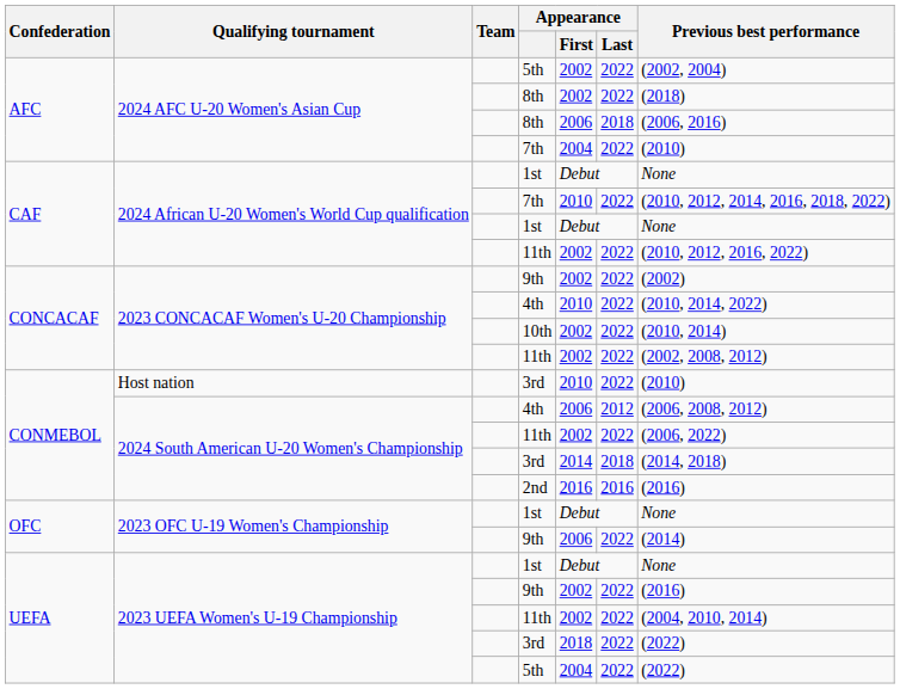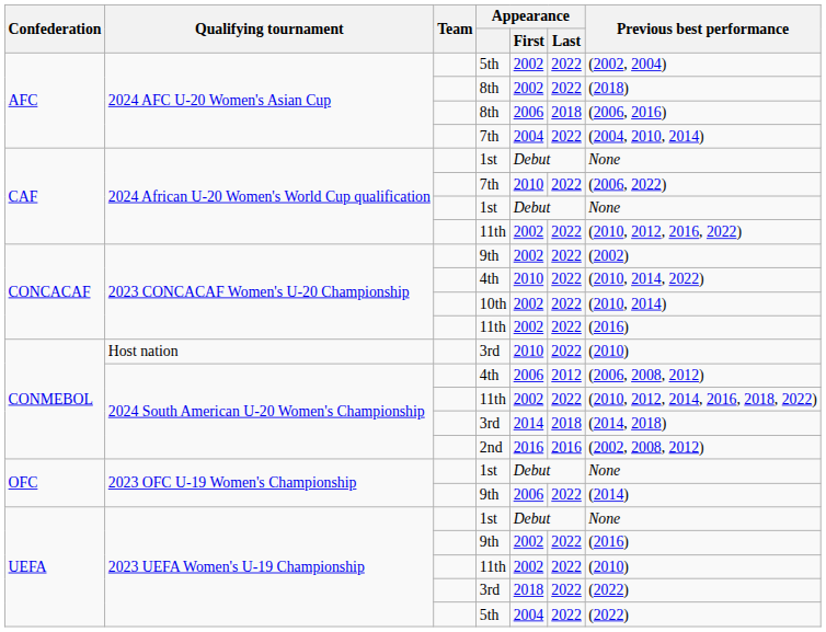 <table class="wikitable sortable">
 <tr>
 <th rowspan=2>Confederation</th>
 <th rowspan=2>Qualifying tournament</th>
 <th rowspan=2>Team</th>
 <th colspan=3 data-sort-type="number">Appearance</th>
 <th rowspan=2>Previous best performance</th>
 </tr>
 <tr>
 <th></th>
 <th>First</th>
 <th>Last</th>
 </tr>
 <tr>
 <td rowspan=4><a href='#'>AFC</a> <br></td>
 <td rowspan=4><a href='#'>2024 AFC U-20 Women's Asian Cup</a></td>
 <td></td>
 <td>5th</td>
 <td><a href='#'>2002</a></td>
 <td><a href='#'>2022</a></td>
 <td> (<a href='#'>2002</a>, <a href='#'>2004</a>)</td>
 </tr>
 <tr>
 <td></td>
 <td>8th</td>
 <td><a href='#'>2002</a></td>
 <td><a href='#'>2022</a></td>
 <td> (<a href='#'>2018</a>)</td>
 </tr>
 <tr>
 <td></td>
 <td>8th</td>
 <td><a href='#'>2006</a></td>
 <td><a href='#'>2018</a></td>
 <td> (<a href='#'>2006</a>, <a href='#'>2016</a>)</td>
 </tr>
 <tr>
 <td></td>
 <td>7th</td>
 <td><a href='#'>2004</a></td>
 <td><a href='#'>2022</a></td>
-<td> (<a href='#'>2010</a>)</td>
+<td> (<a href='#'>2004</a>, <a href='#'>2010</a>, <a href='#'>2014</a>)</td>
 </tr>
 <tr>
 <td rowspan=4><a href='#'>CAF</a> <br></td>
 <td rowspan=4><a href='#'>2024 African U-20 Women's World Cup qualification</a></td>
 <td></td>
 <td>1st</td>
 <td colspan=2><em>Debut</em></td>
 <td><em>None</em></td>
 </tr>
 <tr>
 <td></td>
 <td>7th</td>
 <td><a href='#'>2010</a></td>
 <td><a href='#'>2022</a></td>
-<td> (<a href='#'>2010</a>, <a href='#'>2012</a>, <a href='#'>2014</a>, <a href='#'>2016</a>, <a href='#'>2018</a>, <a href='#'>2022</a>)</td>
+<td> (<a href='#'>2006</a>, <a href='#'>2022</a>)</td>
 </tr>
 <tr>
 <td></td>
 <td>1st</td>
 <td colspan=2><em>Debut</em></td>
 <td><em>None</em></td>
 </tr>
 <tr>
 <td></td>
 <td>11th</td>
 <td><a href='#'>2002</a></td>
 <td><a href='#'>2022</a></td>
 <td> (<a href='#'>2010</a>, <a href='#'>2012</a>, <a href='#'>2016</a>, <a href='#'>2022</a>)</td>
 </tr>
 <tr>
 <td rowspan=4><a href='#'>CONCACAF</a> <br></td>
 <td rowspan=4><a href='#'>2023 CONCACAF Women's U-20 Championship</a></td>
 <td></td>
 <td>9th</td>
 <td><a href='#'>2002</a></td>
 <td><a href='#'>2022</a></td>
 <td> (<a href='#'>2002</a>)</td>
 </tr>
 <tr>
 <td></td>
 <td>4th</td>
 <td><a href='#'>2010</a></td>
 <td><a href='#'>2022</a></td>
 <td> (<a href='#'>2010</a>, <a href='#'>2014</a>, <a href='#'>2022</a>)</td>
 </tr>
 <tr>
 <td></td>
 <td>10th</td>
 <td><a href='#'>2002</a></td>
 <td><a href='#'>2022</a></td>
 <td> (<a href='#'>2010</a>, <a href='#'>2014</a>)</td>
 </tr>
 <tr>
 <td></td>
 <td>11th</td>
 <td><a href='#'>2002</a></td>
 <td><a href='#'>2022</a></td>
-<td> (<a href='#'>2002</a>, <a href='#'>2008</a>, <a href='#'>2012</a>)</td>
+<td> (<a href='#'>2016</a>)</td>
 </tr>
 <tr>
 <td rowspan=5><a href='#'>CONMEBOL</a> <br></td>
 <td>Host nation</td>
 <td></td>
 <td>3rd</td>
 <td><a href='#'>2010</a></td>
 <td><a href='#'>2022</a></td>
 <td> (<a href='#'>2010</a>)</td>
 </tr>
 <tr>
 <td rowspan=4><a href='#'>2024 South American U-20 Women's Championship</a></td>
 <td></td>
 <td>4th</td>
 <td><a href='#'>2006</a></td>
 <td><a href='#'>2012</a></td>
 <td> (<a href='#'>2006</a>, <a href='#'>2008</a>, <a href='#'>2012</a>)</td>
 </tr>
 <tr>
 <td></td>
 <td>11th</td>
 <td><a href='#'>2002</a></td>
 <td><a href='#'>2022</a></td>
-<td> (<a href='#'>2006</a>, <a href='#'>2022</a>)</td>
+<td> (<a href='#'>2010</a>, <a href='#'>2012</a>, <a href='#'>2014</a>, <a href='#'>2016</a>, <a href='#'>2018</a>, <a href='#'>2022</a>)</td>
 </tr>
 <tr>
 <td></td>
 <td>3rd</td>
 <td><a href='#'>2014</a></td>
 <td><a href='#'>2018</a></td>
 <td> (<a href='#'>2014</a>, <a href='#'>2018</a>)</td>
 </tr>
 <tr>
 <td></td>
 <td>2nd</td>
 <td><a href='#'>2016</a></td>
 <td><a href='#'>2016</a></td>
-<td> (<a href='#'>2016</a>)</td>
+<td> (<a href='#'>2002</a>, <a href='#'>2008</a>, <a href='#'>2012</a>)</td>
 </tr>
 <tr>
 <td rowspan=2><a href='#'>OFC</a> <br></td>
 <td rowspan=2><a href='#'>2023 OFC U-19 Women's Championship</a></td>
 <td></td>
 <td>1st</td>
 <td colspan=2><em>Debut</em></td>
 <td><em>None</em></td>
 </tr>
 <tr>
 <td></td>
 <td>9th</td>
 <td><a href='#'>2006</a></td>
 <td><a href='#'>2022</a></td>
 <td> (<a href='#'>2014</a>)</td>
 </tr>
 <tr>
 <td rowspan=5><a href='#'>UEFA</a> <br></td>
 <td rowspan=5><a href='#'>2023 UEFA Women's U-19 Championship</a></td>
 <td></td>
 <td>1st</td>
 <td colspan=2><em>Debut</em></td>
 <td><em>None</em></td>
 </tr>
 <tr>
 <td></td>
 <td>9th</td>
 <td><a href='#'>2002</a></td>
 <td><a href='#'>2022</a></td>
 <td> (<a href='#'>2016</a>)</td>
 </tr>
 <tr>
 <td></td>
 <td>11th</td>
 <td><a href='#'>2002</a></td>
 <td><a href='#'>2022</a></td>
-<td> (<a href='#'>2004</a>, <a href='#'>2010</a>, <a href='#'>2014</a>)</td>
+<td> (<a href='#'>2010</a>)</td>
 </tr>
 <tr>
 <td></td>
 <td>3rd</td>
 <td><a href='#'>2018</a></td>
 <td><a href='#'>2022</a></td>
 <td> (<a href='#'>2022</a>)</td>
 </tr>
 <tr>
 <td></td>
 <td>5th</td>
 <td><a href='#'>2004</a></td>
 <td><a href='#'>2022</a></td>
 <td> (<a href='#'>2022</a>)</td>
 </tr>
 </table>
